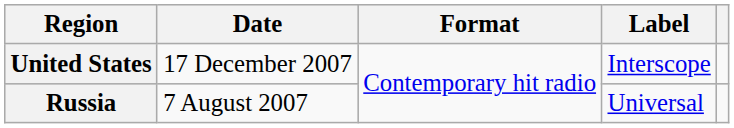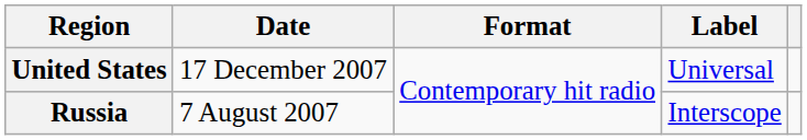 <table class="wikitable plainrowheaders">
 <tr>
 <th scope="col">Region</th>
 <th scope="col">Date</th>
 <th scope="col">Format</th>
 <th scope="col">Label</th>
 <th scope="col"></th>
 </tr>
 <tr>
 <th scope="row">United States</th>
 <td>17 December 2007</td>
 <td rowspan="2"><a href='#'>Contemporary hit radio</a></td>
-<td><a href='#'>Interscope</a></td>
+<td><a href='#'>Universal</a></td>
 <td></td>
 </tr>
 <tr>
 <th scope="row">Russia</th>
 <td>7 August 2007</td>
-<td><a href='#'>Universal</a></td>
+<td><a href='#'>Interscope</a></td>
 <td></td>
 </tr>
 </table>
